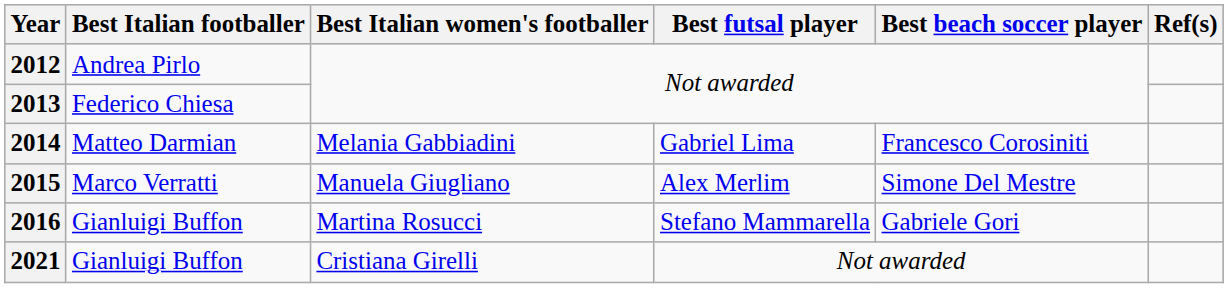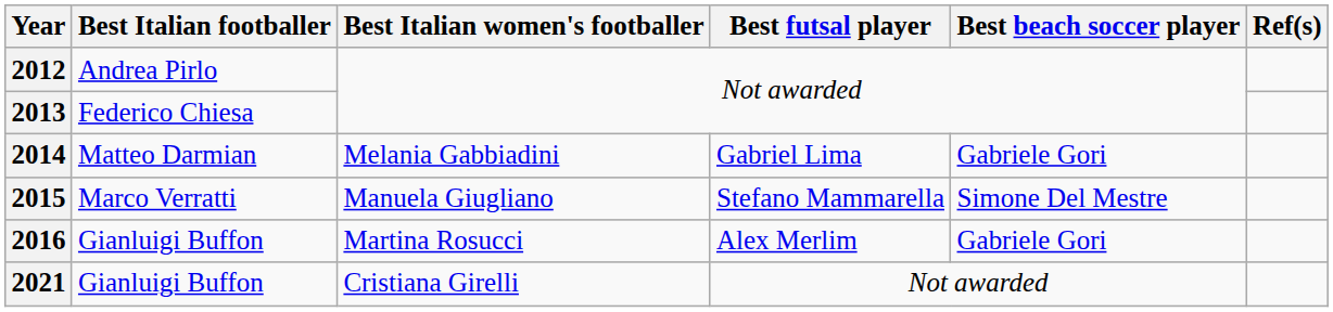 <table class="wikitable">
 <tr>
 <th>Year</th>
 <th>Best Italian footballer</th>
 <th>Best Italian women's footballer</th>
 <th>Best <a href='#'>futsal</a> player</th>
 <th>Best <a href='#'>beach soccer</a> player</th>
 <th>Ref(s)</th>
 </tr>
 <tr>
 <th>2012</th>
 <td><a href='#'>Andrea Pirlo</a></td>
 <td colspan="3" rowspan="2" style="text-align:center;"><em>Not awarded</em></td>
 <td style="text-align:center;"></td>
 </tr>
 <tr>
 <th>2013</th>
 <td><a href='#'>Federico Chiesa</a></td>
 <td style="text-align:center;"></td>
 </tr>
 <tr>
 <th>2014</th>
 <td><a href='#'>Matteo Darmian</a></td>
 <td><a href='#'>Melania Gabbiadini</a></td>
 <td><a href='#'>Gabriel Lima</a></td>
-<td><a href='#'>Francesco Corosiniti</a></td>
+<td><a href='#'>Gabriele Gori</a></td>
 <td style="text-align:center;"></td>
 </tr>
 <tr>
 <th>2015</th>
 <td><a href='#'>Marco Verratti</a></td>
 <td><a href='#'>Manuela Giugliano</a></td>
-<td><a href='#'>Alex Merlim</a></td>
+<td><a href='#'>Stefano Mammarella</a></td>
 <td><a href='#'>Simone Del Mestre</a></td>
 <td style="text-align:center;"></td>
 </tr>
 <tr>
 <th>2016</th>
 <td><a href='#'>Gianluigi Buffon</a></td>
 <td><a href='#'>Martina Rosucci</a></td>
-<td><a href='#'>Stefano Mammarella</a></td>
+<td><a href='#'>Alex Merlim</a></td>
 <td><a href='#'>Gabriele Gori</a></td>
 <td style="text-align:center;"></td>
 </tr>
 <tr>
 <th>2021</th>
 <td><a href='#'>Gianluigi Buffon</a></td>
 <td><a href='#'>Cristiana Girelli</a></td>
 <td colspan="2" style="text-align:center;"><em>Not awarded</em></td>
 <td style="text-align:center;"></td>
 </tr>
 </table>
